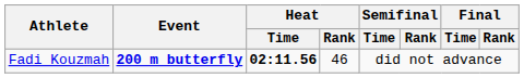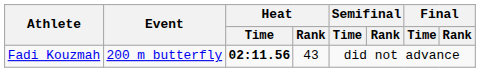 <table class=wikitable style="font-size:90%">
 <tr>
 <th rowspan="2">Athlete</th>
 <th rowspan="2">Event</th>
 <th colspan="2">Heat</th>
 <th colspan="2">Semifinal</th>
 <th colspan="2">Final</th>
 </tr>
 <tr style="font-size:95%">
 <th>Time</th>
 <th>Rank</th>
 <th>Time</th>
 <th>Rank</th>
 <th>Time</th>
 <th>Rank</th>
 </tr>
 <tr align=center>
 <td align=left><a href='#'>Fadi Kouzmah</a></td>
-<td align=left><strong><a href='#'>200 m butterfly</a></strong></td>
+<td align=left><a href='#'>200 m butterfly</a></td>
 <td><strong>02:11.56</strong></td>
-<td>46</td>
+<td>43</td>
 <td colspan=4>did not advance</td>
 </tr>
 </table>
